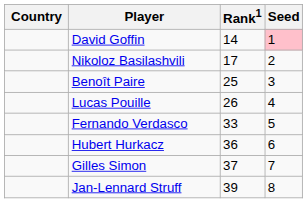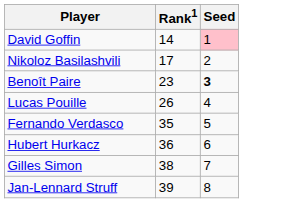 <table class="sortable wikitable">
 <tr>
-<th width="70">Country</th>
 <th width="175">Player</th>
 <th>Rank<sup>1</sup></th>
 <th>Seed</th>
 </tr>
 <tr>
-<td></td>
 <td><a href='#'>David Goffin</a></td>
 <td>14</td>
 <td style="background: pink;">1</td>
 </tr>
 <tr>
-<td></td>
 <td><a href='#'>Nikoloz Basilashvili</a></td>
 <td>17</td>
 <td>2</td>
 </tr>
 <tr>
-<td></td>
 <td><a href='#'>Benoît Paire</a></td>
-<td>25</td>
-<td>3</td>
+<td>23</td>
+<td><strong>3</strong></td>
 </tr>
 <tr>
-<td></td>
 <td><a href='#'>Lucas Pouille</a></td>
 <td>26</td>
 <td>4</td>
 </tr>
 <tr>
-<td></td>
 <td><a href='#'>Fernando Verdasco</a></td>
-<td>33</td>
+<td>35</td>
 <td>5</td>
 </tr>
 <tr>
-<td></td>
 <td><a href='#'>Hubert Hurkacz</a></td>
 <td>36</td>
 <td>6</td>
 </tr>
 <tr>
-<td></td>
 <td><a href='#'>Gilles Simon</a></td>
-<td>37</td>
+<td>38</td>
 <td>7</td>
 </tr>
 <tr>
-<td></td>
 <td><a href='#'>Jan-Lennard Struff</a></td>
 <td>39</td>
 <td>8</td>
 </tr>
 </table>
